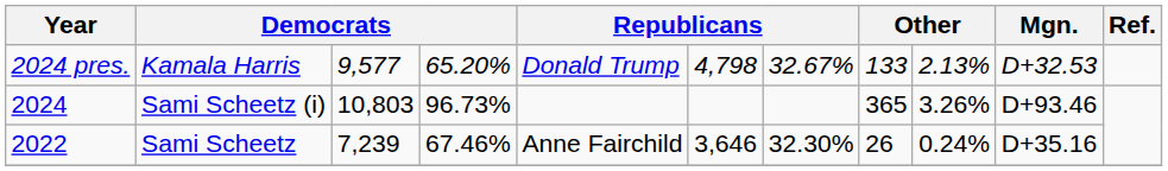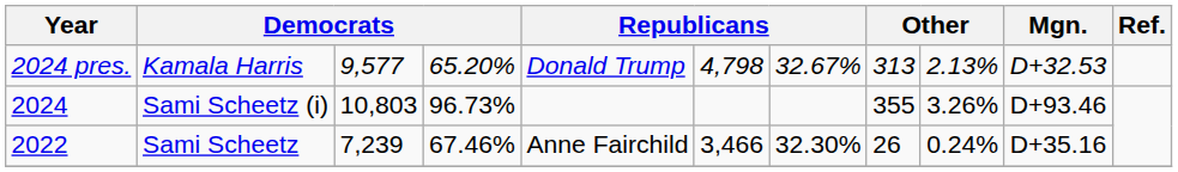 <table class="wikitable">
 <tr>
 <th>Year</th>
 <th colspan=3><a href='#'>Democrats</a></th>
 <th colspan=3><a href='#'>Republicans</a></th>
 <th colspan=2>Other</th>
 <th>Mgn.</th>
 <th>Ref.</th>
 </tr>
 <tr>
 <td><em><a href='#'>2024 pres.</a></em></td>
 <td><em><a href='#'>Kamala Harris</a></em></td>
 <td><em>9,577</em></td>
 <td><em>65.20%</em></td>
 <td><em><a href='#'>Donald Trump</a></em></td>
 <td><em>4,798</em></td>
 <td><em>32.67%</em></td>
-<td><em>133</em></td>
+<td><em>313</em></td>
 <td><em>2.13%</em></td>
 <td><em>D+32.53</em></td>
 <td></td>
 </tr>
 <tr>
 <td><a href='#'>2024</a></td>
 <td><a href='#'>Sami Scheetz</a> (i)</td>
 <td>10,803</td>
 <td>96.73%</td>
 <td></td>
 <td></td>
 <td></td>
-<td>365</td>
+<td>355</td>
 <td>3.26%</td>
 <td>D+93.46</td>
 <td rowspan=2></td>
 </tr>
 <tr>
 <td><a href='#'>2022</a></td>
 <td><a href='#'>Sami Scheetz</a></td>
 <td>7,239</td>
 <td>67.46%</td>
 <td>Anne Fairchild</td>
-<td>3,646</td>
+<td>3,466</td>
 <td>32.30%</td>
 <td>26</td>
 <td>0.24%</td>
 <td>D+35.16</td>
 </tr>
 <tr>
 </tr>
 </table>
